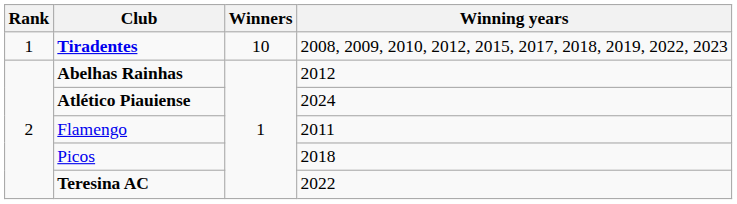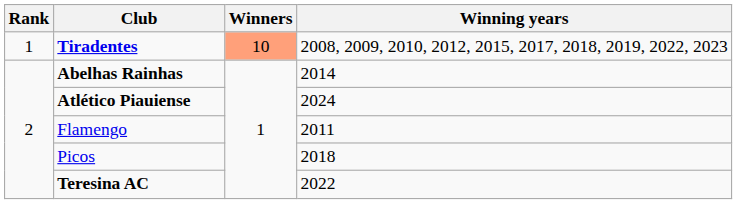 <table class="wikitable sortable">
 <tr>
 <th>Rank</th>
 <th style="width:150px">Club</th>
 <th>Winners</th>
 <th>Winning years</th>
 </tr>
 <tr>
 <td align=center>1</td>
 <td><strong><a href='#'>Tiradentes</a></strong></td>
-<td align=center>10</td>
+<td align=center style="background: lightsalmon;">10</td>
 <td>2008, 2009, 2010, 2012, 2015, 2017, 2018, 2019, 2022, 2023</td>
 </tr>
 <tr>
 <td rowspan=5 align=center>2</td>
 <td><strong>Abelhas Rainhas</strong></td>
 <td rowspan=5 align=center>1</td>
-<td>2012</td>
+<td>2014</td>
 </tr>
 <tr>
 <td><strong>Atlético Piauiense</strong></td>
 <td>2024</td>
 </tr>
 <tr>
 <td><a href='#'>Flamengo</a></td>
 <td>2011</td>
 </tr>
 <tr>
 <td><a href='#'>Picos</a></td>
 <td>2018</td>
 </tr>
 <tr>
 <td><strong>Teresina AC</strong></td>
 <td>2022</td>
 </tr>
 </table>
